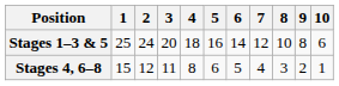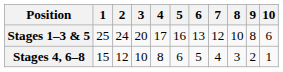 <table class="wikitable floatleft" style="text-align: center">
 <tr>
 <th scope="col">Position</th>
 <th scope="col">1</th>
 <th scope="col">2</th>
 <th scope="col">3</th>
 <th scope="col">4</th>
 <th scope="col">5</th>
 <th scope="col">6</th>
 <th scope="col">7</th>
 <th scope="col">8</th>
 <th scope="col">9</th>
 <th scope="col">10</th>
 </tr>
 <tr>
 <th scope="row">Stages 1–3 & 5</th>
 <td>25</td>
 <td>24</td>
 <td>20</td>
-<td>18</td>
+<td>17</td>
 <td>16</td>
-<td>14</td>
+<td>13</td>
 <td>12</td>
 <td>10</td>
 <td>8</td>
 <td>6</td>
 </tr>
 <tr>
 <th scope="row">Stages 4, 6–8</th>
 <td>15</td>
 <td>12</td>
-<td>11</td>
+<td>10</td>
 <td>8</td>
 <td>6</td>
 <td>5</td>
 <td>4</td>
 <td>3</td>
 <td>2</td>
 <td>1</td>
 </tr>
 </table>
